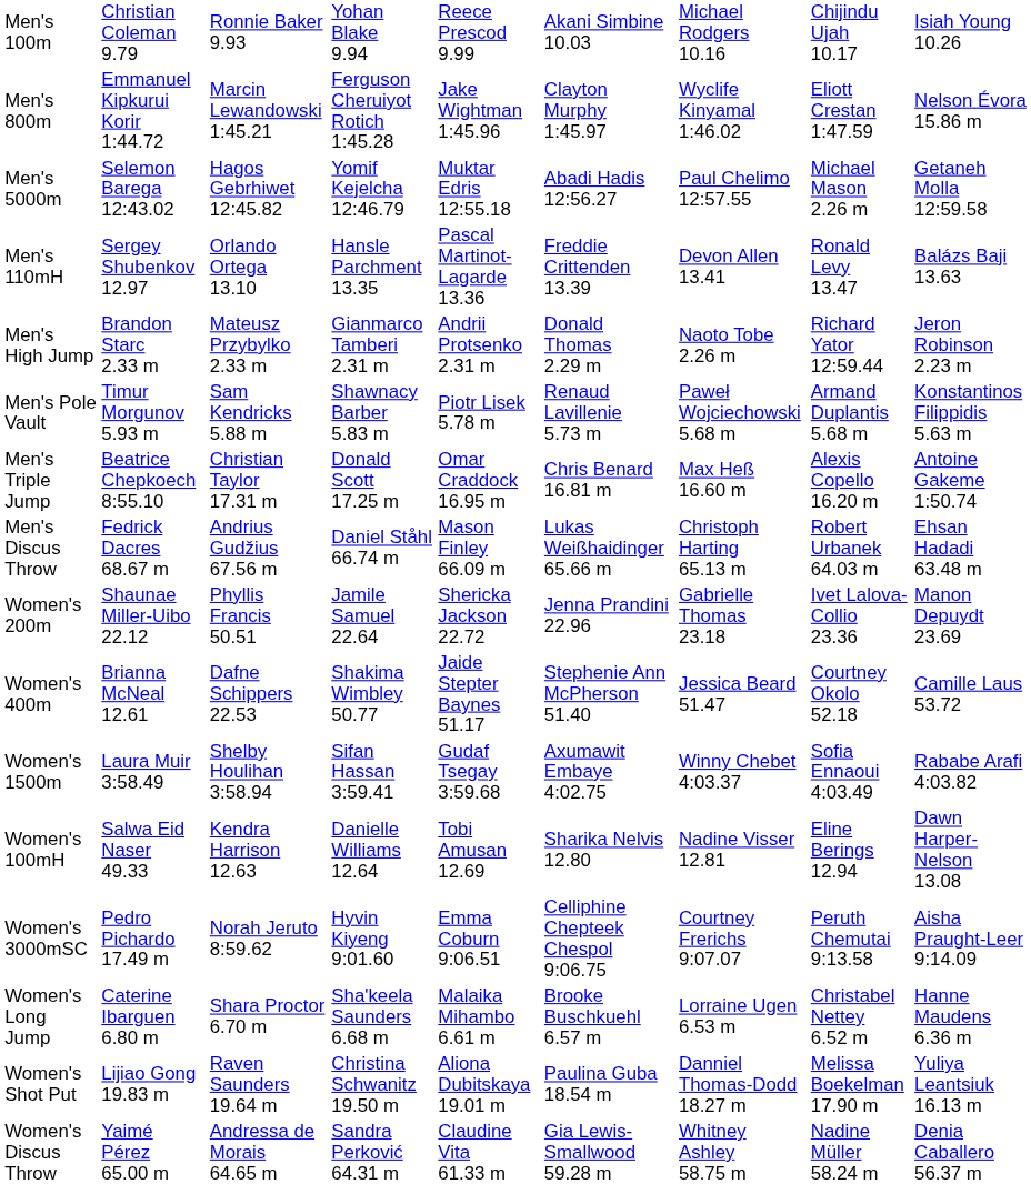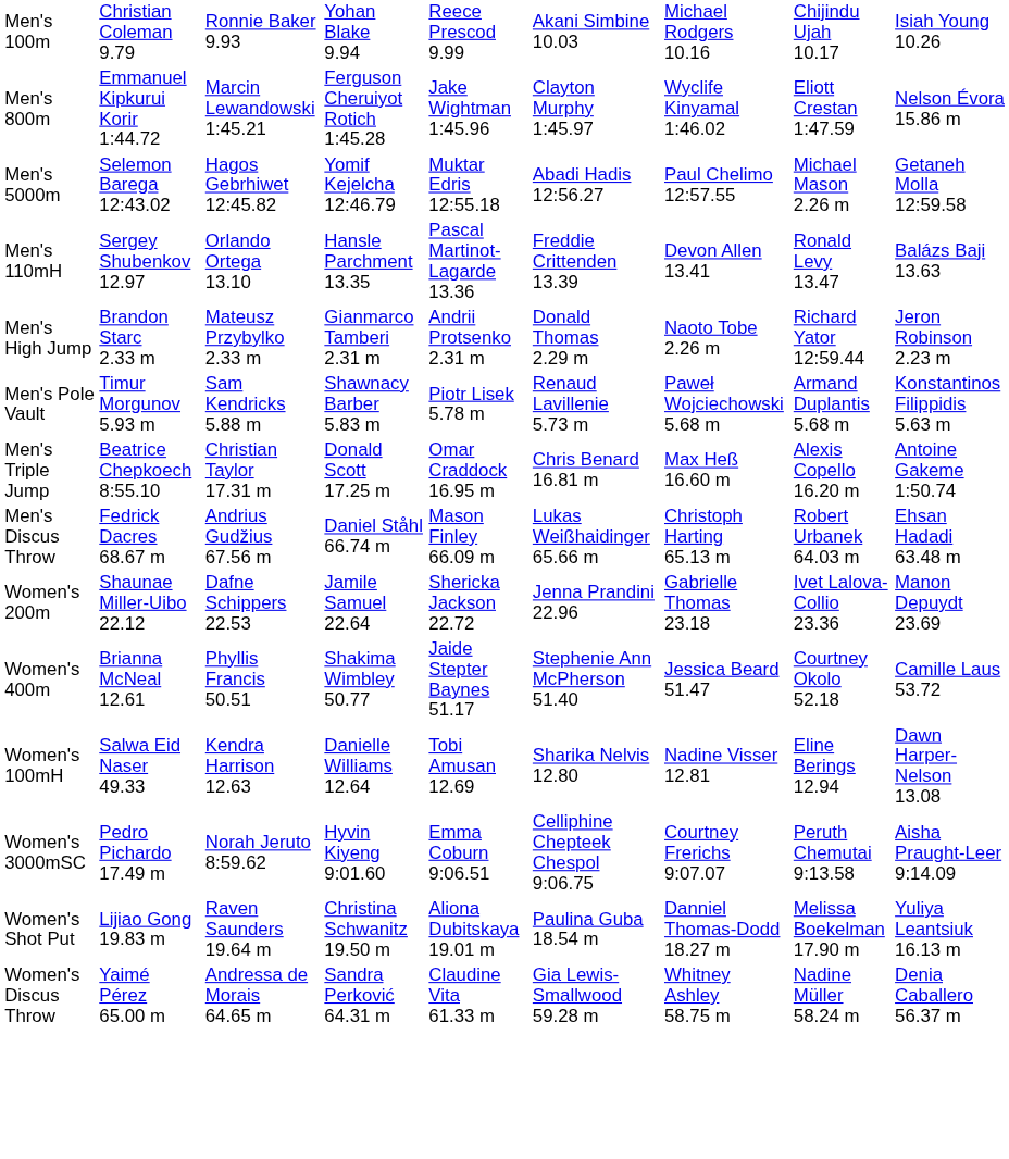 <table>
 <tr>
 <td>Men's 100m<br></td>
 <td><a href='#'>Christian Coleman</a><br>  9.79</td>
 <td><a href='#'>Ronnie Baker</a><br>  9.93</td>
 <td><a href='#'>Yohan Blake</a><br>  9.94</td>
 <td><a href='#'>Reece Prescod</a><br>  9.99</td>
 <td><a href='#'>Akani Simbine</a><br>  10.03</td>
 <td><a href='#'>Michael Rodgers</a><br>  10.16</td>
 <td><a href='#'>Chijindu Ujah</a><br>  10.17</td>
 <td><a href='#'>Isiah Young</a><br>  10.26</td>
 </tr>
 <tr>
 <td>Men's 800m</td>
 <td><a href='#'>Emmanuel Kipkurui Korir</a><br>  1:44.72</td>
 <td><a href='#'>Marcin Lewandowski</a><br>  1:45.21</td>
 <td><a href='#'>Ferguson Cheruiyot Rotich</a><br>  1:45.28</td>
 <td><a href='#'>Jake Wightman</a><br>  1:45.96</td>
 <td><a href='#'>Clayton Murphy</a><br>  1:45.97</td>
 <td><a href='#'>Wyclife Kinyamal</a><br>  1:46.02</td>
 <td><a href='#'>Eliott Crestan</a><br>  1:47.59</td>
 <td><a href='#'>Nelson Évora</a><br>  15.86 m</td>
 </tr>
 <tr>
 <td>Men's 5000m</td>
 <td><a href='#'>Selemon Barega</a><br>  12:43.02</td>
 <td><a href='#'>Hagos Gebrhiwet</a><br>  12:45.82</td>
 <td><a href='#'>Yomif Kejelcha</a><br>  12:46.79</td>
 <td><a href='#'>Muktar Edris</a><br>  12:55.18</td>
 <td><a href='#'>Abadi Hadis</a><br>  12:56.27</td>
 <td><a href='#'>Paul Chelimo</a><br>  12:57.55</td>
 <td><a href='#'>Michael Mason</a><br>  2.26 m</td>
 <td><a href='#'>Getaneh Molla</a><br>  12:59.58</td>
 </tr>
 <tr>
 <td>Men's 110mH<br></td>
 <td><a href='#'>Sergey Shubenkov</a><br>  12.97</td>
 <td><a href='#'>Orlando Ortega</a><br>  13.10</td>
 <td><a href='#'>Hansle Parchment</a><br>  13.35</td>
 <td><a href='#'>Pascal Martinot-Lagarde</a><br>  13.36</td>
 <td><a href='#'>Freddie Crittenden</a><br>  13.39</td>
 <td><a href='#'>Devon Allen</a><br>  13.41</td>
 <td><a href='#'>Ronald Levy</a><br>  13.47</td>
 <td><a href='#'>Balázs Baji</a><br>  13.63</td>
 </tr>
 <tr>
 <td>Men's High Jump</td>
 <td><a href='#'>Brandon Starc</a><br>  2.33 m</td>
 <td><a href='#'>Mateusz Przybylko</a><br>  2.33 m</td>
 <td><a href='#'>Gianmarco Tamberi</a><br>  2.31 m</td>
 <td><a href='#'>Andrii Protsenko</a><br>  2.31 m</td>
 <td><a href='#'>Donald Thomas</a><br>  2.29 m</td>
 <td><a href='#'>Naoto Tobe</a><br>  2.26 m</td>
 <td><a href='#'>Richard Yator</a><br>  12:59.44</td>
 <td><a href='#'>Jeron Robinson</a><br>  2.23 m</td>
 </tr>
 <tr>
 <td>Men's Pole Vault</td>
 <td><a href='#'>Timur Morgunov</a><br>  5.93 m</td>
 <td><a href='#'>Sam Kendricks</a><br>  5.88 m</td>
 <td><a href='#'>Shawnacy Barber</a><br>  5.83 m</td>
 <td><a href='#'>Piotr Lisek</a><br>  5.78 m</td>
 <td><a href='#'>Renaud Lavillenie</a><br>  5.73 m</td>
 <td><a href='#'>Paweł Wojciechowski</a><br>  5.68 m</td>
 <td><a href='#'>Armand Duplantis</a><br>  5.68 m</td>
 <td><a href='#'>Konstantinos Filippidis</a><br>  5.63 m</td>
 </tr>
 <tr>
 <td>Men's Triple Jump</td>
 <td><a href='#'>Beatrice Chepkoech</a><br>  8:55.10</td>
 <td><a href='#'>Christian Taylor</a><br>  17.31 m</td>
 <td><a href='#'>Donald Scott</a><br>  17.25 m</td>
 <td><a href='#'>Omar Craddock</a><br>  16.95 m</td>
 <td><a href='#'>Chris Benard</a><br>  16.81 m</td>
 <td><a href='#'>Max Heß</a><br>  16.60 m</td>
 <td><a href='#'>Alexis Copello</a><br>  16.20 m</td>
 <td><a href='#'>Antoine Gakeme</a><br>  1:50.74</td>
 </tr>
 <tr>
 <td>Men's Discus Throw</td>
 <td><a href='#'>Fedrick Dacres</a><br>  68.67 m</td>
 <td><a href='#'>Andrius Gudžius</a><br>  67.56 m</td>
 <td><a href='#'>Daniel Ståhl</a><br>  66.74 m</td>
 <td><a href='#'>Mason Finley</a><br>  66.09 m</td>
 <td><a href='#'>Lukas Weißhaidinger</a><br>  65.66 m</td>
 <td><a href='#'>Christoph Harting</a><br>  65.13 m</td>
 <td><a href='#'>Robert Urbanek</a><br>  64.03 m</td>
 <td><a href='#'>Ehsan Hadadi</a><br>  63.48 m</td>
 </tr>
 <tr>
 <td>Women's 200m<br></td>
 <td><a href='#'>Shaunae Miller-Uibo</a><br>  22.12</td>
-<td><a href='#'>Phyllis Francis</a><br>  50.51</td>
+<td><a href='#'>Dafne Schippers</a><br>  22.53</td>
 <td><a href='#'>Jamile Samuel</a><br>  22.64</td>
 <td><a href='#'>Shericka Jackson</a><br>  22.72</td>
 <td><a href='#'>Jenna Prandini</a><br>  22.96</td>
 <td><a href='#'>Gabrielle Thomas</a><br>  23.18</td>
 <td><a href='#'>Ivet Lalova-Collio</a><br>  23.36</td>
 <td><a href='#'>Manon Depuydt</a><br>  23.69</td>
 </tr>
 <tr>
 <td>Women's 400m</td>
 <td><a href='#'>Brianna McNeal</a><br>  12.61</td>
-<td><a href='#'>Dafne Schippers</a><br>  22.53</td>
+<td><a href='#'>Phyllis Francis</a><br>  50.51</td>
 <td><a href='#'>Shakima Wimbley</a><br>  50.77</td>
 <td><a href='#'>Jaide Stepter Baynes</a><br>  51.17</td>
 <td><a href='#'>Stephenie Ann McPherson</a><br>  51.40</td>
 <td><a href='#'>Jessica Beard</a><br>  51.47</td>
 <td><a href='#'>Courtney Okolo</a><br>  52.18</td>
 <td><a href='#'>Camille Laus</a><br>  53.72</td>
-</tr>
-<tr>
-<td>Women's 1500m</td>
-<td><a href='#'>Laura Muir</a><br>  3:58.49</td>
-<td><a href='#'>Shelby Houlihan</a><br>  3:58.94</td>
-<td><a href='#'>Sifan Hassan</a><br>  3:59.41</td>
-<td><a href='#'>Gudaf Tsegay</a><br>  3:59.68</td>
-<td><a href='#'>Axumawit Embaye</a><br>  4:02.75</td>
-<td><a href='#'>Winny Chebet</a><br>  4:03.37</td>
-<td><a href='#'>Sofia Ennaoui</a><br>  4:03.49</td>
-<td><a href='#'>Rababe Arafi</a><br>  4:03.82</td>
 </tr>
 <tr>
 <td>Women's 100mH<br></td>
 <td><a href='#'>Salwa Eid Naser</a><br>  49.33</td>
 <td><a href='#'>Kendra Harrison</a><br>  12.63</td>
 <td><a href='#'>Danielle Williams</a><br>  12.64</td>
 <td><a href='#'>Tobi Amusan</a><br>  12.69</td>
 <td><a href='#'>Sharika Nelvis</a><br>  12.80</td>
 <td><a href='#'>Nadine Visser</a><br>  12.81</td>
 <td><a href='#'>Eline Berings</a><br>  12.94</td>
 <td><a href='#'>Dawn Harper-Nelson</a><br>  13.08</td>
 </tr>
 <tr>
 <td>Women's 3000mSC</td>
 <td><a href='#'>Pedro Pichardo</a><br>  17.49 m</td>
 <td><a href='#'>Norah Jeruto</a><br>  8:59.62</td>
 <td><a href='#'>Hyvin Kiyeng</a><br>  9:01.60</td>
 <td><a href='#'>Emma Coburn</a><br>  9:06.51</td>
 <td><a href='#'>Celliphine Chepteek Chespol</a><br>  9:06.75</td>
 <td><a href='#'>Courtney Frerichs</a><br>  9:07.07</td>
 <td><a href='#'>Peruth Chemutai</a><br>  9:13.58</td>
 <td><a href='#'>Aisha Praught-Leer</a><br>  9:14.09</td>
 </tr>
 <tr>
-<td>Women's Long Jump</td>
-<td><a href='#'>Caterine Ibarguen</a><br>  6.80 m</td>
-<td><a href='#'>Shara Proctor</a><br>  6.70 m</td>
-<td><a href='#'>Sha'keela Saunders</a><br>  6.68 m</td>
-<td><a href='#'>Malaika Mihambo</a><br>  6.61 m</td>
-<td><a href='#'>Brooke Buschkuehl</a><br>  6.57 m</td>
-<td><a href='#'>Lorraine Ugen</a><br>  6.53 m</td>
-<td><a href='#'>Christabel Nettey</a><br>  6.52 m</td>
-<td><a href='#'>Hanne Maudens</a><br>  6.36 m</td>
-</tr>
-<tr>
 <td>Women's Shot Put</td>
 <td><a href='#'>Lijiao Gong</a><br>  19.83 m</td>
 <td><a href='#'>Raven Saunders</a><br>  19.64 m</td>
 <td><a href='#'>Christina Schwanitz</a><br>  19.50 m</td>
 <td><a href='#'>Aliona Dubitskaya</a><br>  19.01 m</td>
 <td><a href='#'>Paulina Guba</a><br>  18.54 m</td>
 <td><a href='#'>Danniel Thomas-Dodd</a><br>  18.27 m</td>
 <td><a href='#'>Melissa Boekelman</a><br>  17.90 m</td>
 <td><a href='#'>Yuliya Leantsiuk</a><br>  16.13 m</td>
 </tr>
 <tr>
 <td>Women's Discus Throw</td>
 <td><a href='#'>Yaimé Pérez</a><br>  65.00 m</td>
 <td><a href='#'>Andressa de Morais</a><br>  64.65 m</td>
 <td><a href='#'>Sandra Perković</a><br>  64.31 m</td>
 <td><a href='#'>Claudine Vita</a><br>  61.33 m</td>
 <td><a href='#'>Gia Lewis-Smallwood</a><br>  59.28 m</td>
 <td><a href='#'>Whitney Ashley</a><br>  58.75 m</td>
 <td><a href='#'>Nadine Müller</a><br>  58.24 m</td>
 <td><a href='#'>Denia Caballero</a><br>  56.37 m</td>
 </tr>
 </table>
